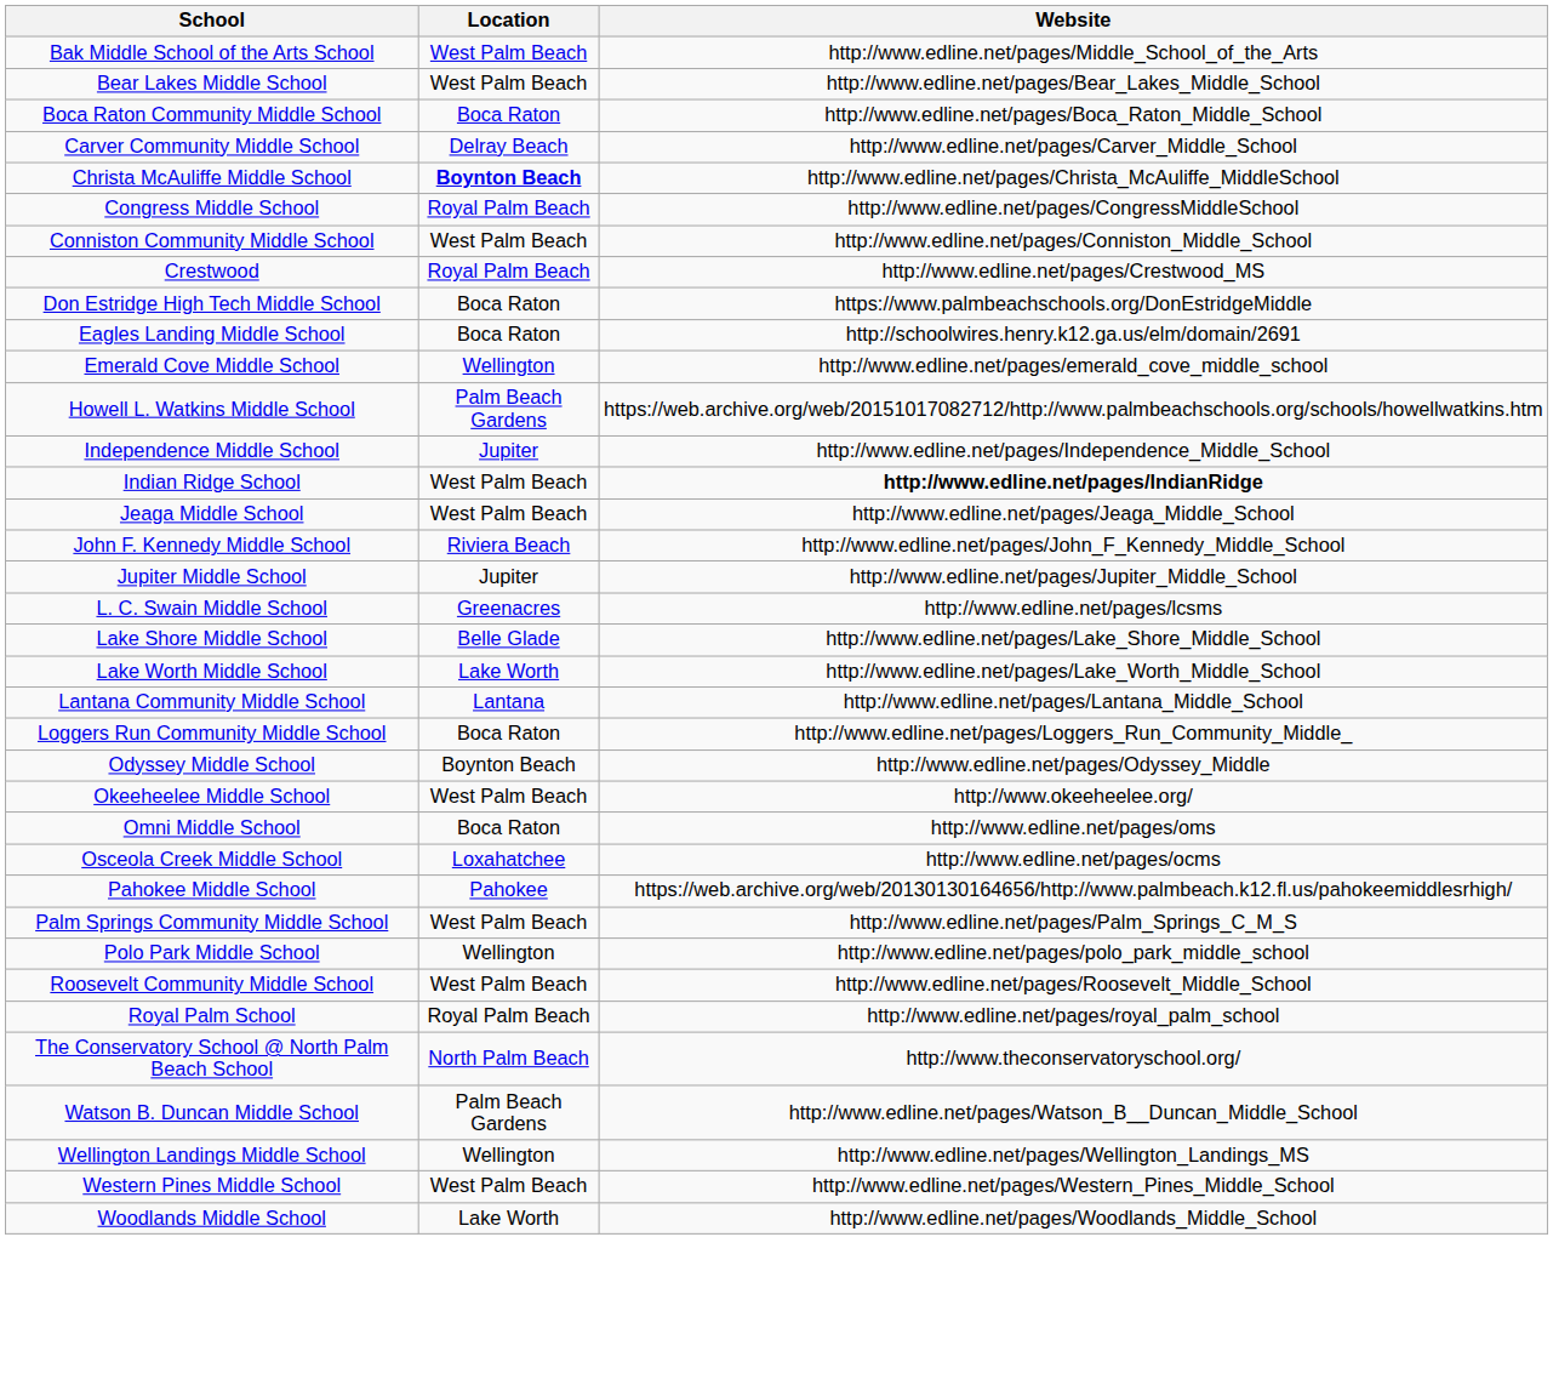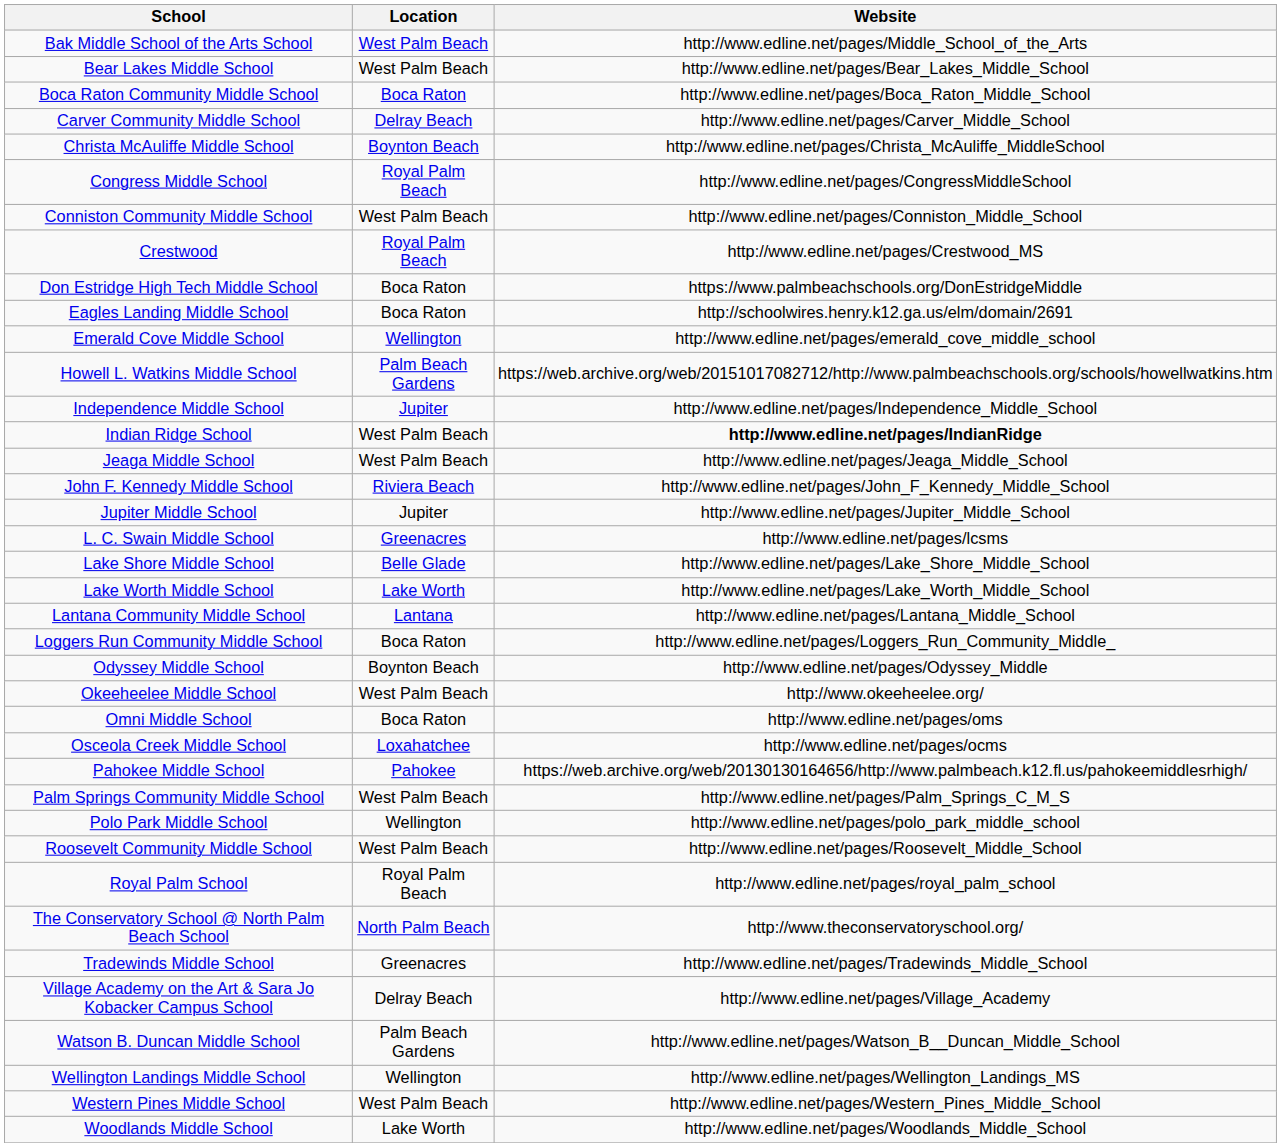 <table class="wikitable" style="text-align:center">
 <tr>
 <th>School</th>
 <th>Location</th>
 <th>Website</th>
 </tr>
 <tr>
 <td><a href='#'>Bak Middle School of the Arts School</a></td>
 <td><a href='#'>West Palm Beach</a></td>
 <td>http://www.edline.net/pages/Middle_School_of_the_Arts</td>
 </tr>
 <tr>
 <td><a href='#'>Bear Lakes Middle School</a></td>
 <td>West Palm Beach</td>
 <td>http://www.edline.net/pages/Bear_Lakes_Middle_School</td>
 </tr>
 <tr>
 <td><a href='#'>Boca Raton Community Middle School</a></td>
 <td><a href='#'>Boca Raton</a></td>
 <td>http://www.edline.net/pages/Boca_Raton_Middle_School</td>
 </tr>
 <tr>
 <td><a href='#'>Carver Community Middle School</a></td>
 <td><a href='#'>Delray Beach</a></td>
 <td>http://www.edline.net/pages/Carver_Middle_School</td>
 </tr>
 <tr>
 <td><a href='#'>Christa McAuliffe Middle School</a></td>
-<td><strong><a href='#'>Boynton Beach</a></strong></td>
+<td><a href='#'>Boynton Beach</a></td>
 <td>http://www.edline.net/pages/Christa_McAuliffe_MiddleSchool</td>
 </tr>
 <tr>
 <td><a href='#'>Congress Middle School</a></td>
 <td><a href='#'>Royal Palm Beach</a></td>
 <td>http://www.edline.net/pages/CongressMiddleSchool</td>
 </tr>
 <tr>
 <td><a href='#'>Conniston Community Middle School</a></td>
 <td>West Palm Beach</td>
 <td>http://www.edline.net/pages/Conniston_Middle_School</td>
 </tr>
 <tr>
 <td><a href='#'>Crestwood</a></td>
 <td><a href='#'>Royal Palm Beach</a></td>
 <td>http://www.edline.net/pages/Crestwood_MS</td>
 </tr>
 <tr>
 <td><a href='#'>Don Estridge High Tech Middle School</a></td>
 <td>Boca Raton</td>
 <td>https://www.palmbeachschools.org/DonEstridgeMiddle</td>
 </tr>
 <tr>
 <td><a href='#'>Eagles Landing Middle School</a></td>
 <td>Boca Raton</td>
 <td>http://schoolwires.henry.k12.ga.us/elm/domain/2691</td>
 </tr>
 <tr>
 <td><a href='#'>Emerald Cove Middle School</a></td>
 <td><a href='#'>Wellington</a></td>
 <td>http://www.edline.net/pages/emerald_cove_middle_school</td>
 </tr>
 <tr>
 <td><a href='#'>Howell L. Watkins Middle School</a></td>
 <td><a href='#'>Palm Beach Gardens</a></td>
 <td>https://web.archive.org/web/20151017082712/http://www.palmbeachschools.org/schools/howellwatkins.htm</td>
 </tr>
 <tr>
 <td><a href='#'>Independence Middle School</a></td>
 <td><a href='#'>Jupiter</a></td>
 <td>http://www.edline.net/pages/Independence_Middle_School</td>
 </tr>
 <tr>
 <td><a href='#'>Indian Ridge School</a></td>
 <td>West Palm Beach</td>
 <td><strong>http://www.edline.net/pages/IndianRidge</strong></td>
 </tr>
 <tr>
 <td><a href='#'>Jeaga Middle School</a></td>
 <td>West Palm Beach</td>
 <td>http://www.edline.net/pages/Jeaga_Middle_School</td>
 </tr>
 <tr>
 <td><a href='#'>John F. Kennedy Middle School</a></td>
 <td><a href='#'>Riviera Beach</a></td>
 <td>http://www.edline.net/pages/John_F_Kennedy_Middle_School</td>
 </tr>
 <tr>
 <td><a href='#'>Jupiter Middle School</a></td>
 <td>Jupiter</td>
 <td>http://www.edline.net/pages/Jupiter_Middle_School</td>
 </tr>
 <tr>
 <td><a href='#'>L. C. Swain Middle School</a></td>
 <td><a href='#'>Greenacres</a></td>
 <td>http://www.edline.net/pages/lcsms</td>
 </tr>
 <tr>
 <td><a href='#'>Lake Shore Middle School</a></td>
 <td><a href='#'>Belle Glade</a></td>
 <td>http://www.edline.net/pages/Lake_Shore_Middle_School</td>
 </tr>
 <tr>
 <td><a href='#'>Lake Worth Middle School</a></td>
 <td><a href='#'>Lake Worth</a></td>
 <td>http://www.edline.net/pages/Lake_Worth_Middle_School</td>
 </tr>
 <tr>
 <td><a href='#'>Lantana Community Middle School</a></td>
 <td><a href='#'>Lantana</a></td>
 <td>http://www.edline.net/pages/Lantana_Middle_School</td>
 </tr>
 <tr>
 <td><a href='#'>Loggers Run Community Middle School</a></td>
 <td>Boca Raton</td>
 <td>http://www.edline.net/pages/Loggers_Run_Community_Middle_</td>
 </tr>
 <tr>
 <td><a href='#'>Odyssey Middle School</a></td>
 <td>Boynton Beach</td>
 <td>http://www.edline.net/pages/Odyssey_Middle</td>
 </tr>
 <tr>
 <td><a href='#'>Okeeheelee Middle School</a></td>
 <td>West Palm Beach</td>
 <td>http://www.okeeheelee.org/</td>
 </tr>
 <tr>
 <td><a href='#'>Omni Middle School</a></td>
 <td>Boca Raton</td>
 <td>http://www.edline.net/pages/oms</td>
 </tr>
 <tr>
 <td><a href='#'>Osceola Creek Middle School</a></td>
 <td><a href='#'>Loxahatchee</a></td>
 <td>http://www.edline.net/pages/ocms</td>
 </tr>
 <tr>
 <td><a href='#'>Pahokee Middle School</a></td>
 <td><a href='#'>Pahokee</a></td>
 <td>https://web.archive.org/web/20130130164656/http://www.palmbeach.k12.fl.us/pahokeemiddlesrhigh/</td>
 </tr>
 <tr>
 <td><a href='#'>Palm Springs Community Middle School</a></td>
 <td>West Palm Beach</td>
 <td>http://www.edline.net/pages/Palm_Springs_C_M_S</td>
 </tr>
 <tr>
 <td><a href='#'>Polo Park Middle School</a></td>
 <td>Wellington</td>
 <td>http://www.edline.net/pages/polo_park_middle_school</td>
 </tr>
 <tr>
 <td><a href='#'>Roosevelt Community Middle School</a></td>
 <td>West Palm Beach</td>
 <td>http://www.edline.net/pages/Roosevelt_Middle_School</td>
 </tr>
 <tr>
 <td><a href='#'>Royal Palm School</a></td>
 <td>Royal Palm Beach</td>
 <td>http://www.edline.net/pages/royal_palm_school</td>
 </tr>
 <tr>
 <td><a href='#'>The Conservatory School @ North Palm Beach School</a></td>
 <td><a href='#'>North Palm Beach</a></td>
 <td>http://www.theconservatoryschool.org/</td>
 </tr>
 <tr>
+<td><a href='#'>Tradewinds Middle School</a></td>
+<td>Greenacres</td>
+<td>http://www.edline.net/pages/Tradewinds_Middle_School</td>
+</tr>
+<tr>
+<td><a href='#'>Village Academy on the Art & Sara Jo Kobacker Campus School</a></td>
+<td>Delray Beach</td>
+<td>http://www.edline.net/pages/Village_Academy</td>
+</tr>
+<tr>
 <td><a href='#'>Watson B. Duncan Middle School</a></td>
 <td>Palm Beach Gardens</td>
 <td>http://www.edline.net/pages/Watson_B__Duncan_Middle_School</td>
 </tr>
 <tr>
 <td><a href='#'>Wellington Landings Middle School</a></td>
 <td>Wellington</td>
 <td>http://www.edline.net/pages/Wellington_Landings_MS</td>
 </tr>
 <tr>
 <td><a href='#'>Western Pines Middle School</a></td>
 <td>West Palm Beach</td>
 <td>http://www.edline.net/pages/Western_Pines_Middle_School</td>
 </tr>
 <tr>
 <td><a href='#'>Woodlands Middle School</a></td>
 <td>Lake Worth</td>
 <td>http://www.edline.net/pages/Woodlands_Middle_School</td>
 </tr>
 </table>
